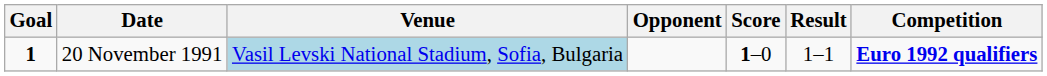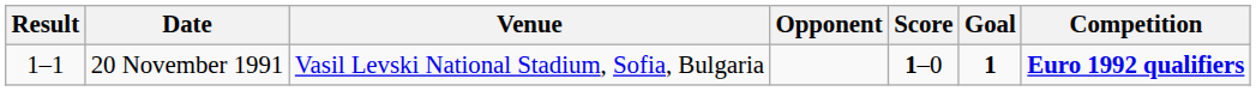 <table class="wikitable sortable">
 <tr>
-<th>Goal</th>
+<th>Result</th>
 <th>Date</th>
 <th>Venue</th>
 <th>Opponent</th>
 <th>Score</th>
-<th>Result</th>
+<th>Goal</th>
 <th>Competition</th>
 </tr>
 <tr>
-<td style="text-align:center;"><strong>1</strong></td>
+<td style="text-align:center;">1–1</td>
 <td>20 November 1991</td>
-<td style="background: lightblue;"><a href='#'>Vasil Levski National Stadium</a>, <a href='#'>Sofia</a>, Bulgaria</td>
+<td><a href='#'>Vasil Levski National Stadium</a>, <a href='#'>Sofia</a>, Bulgaria</td>
 <td></td>
 <td style="text-align:center;"><strong>1</strong>–0</td>
-<td style="text-align:center;">1–1</td>
+<td style="text-align:center;"><strong>1</strong></td>
 <td><strong><a href='#'>Euro 1992 qualifiers</a></strong></td>
 </tr>
 </table>
